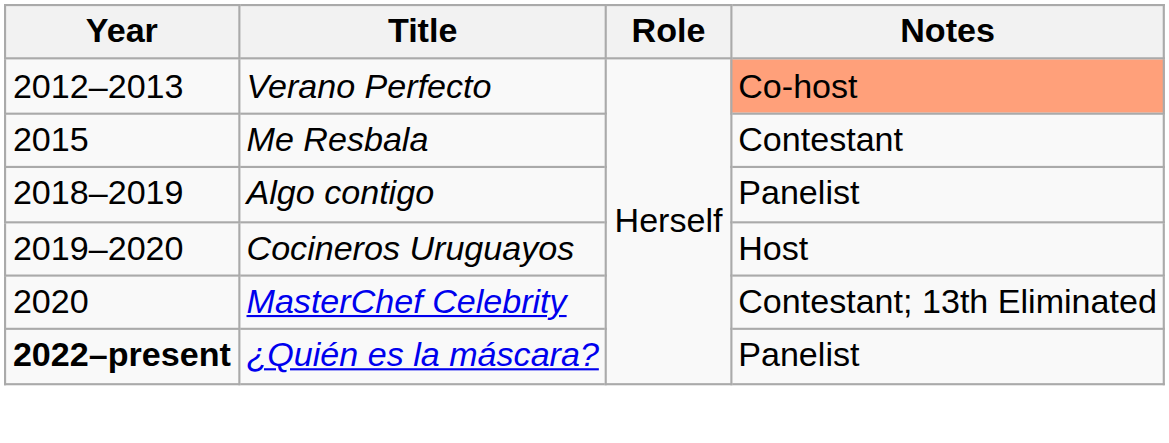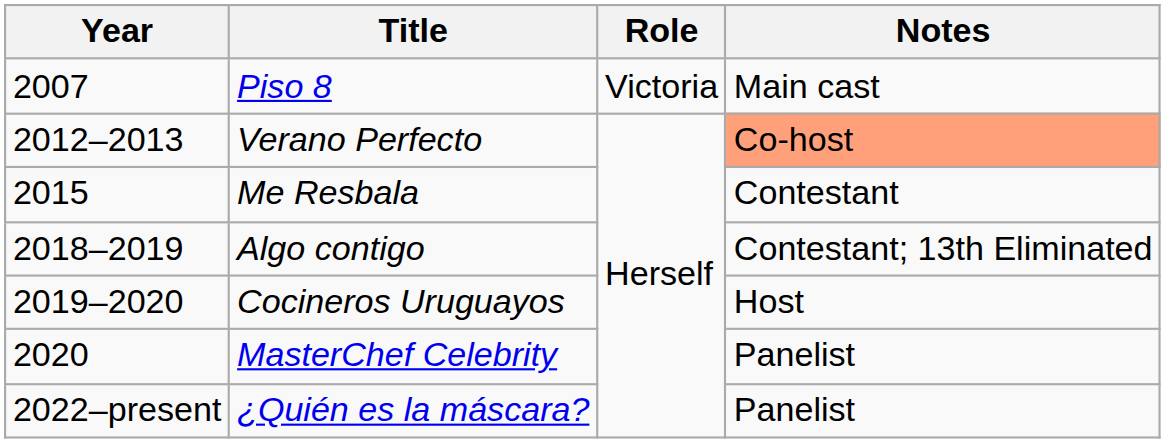 <table class="wikitable sortable">
 <tr>
 <th>Year</th>
 <th>Title</th>
 <th>Role</th>
 <th class="unsortable">Notes</th>
+</tr>
+<tr>
+<td>2007</td>
+<td><em><a href='#'>Piso 8</a></em></td>
+<td>Victoria</td>
+<td>Main cast</td>
 </tr>
 <tr>
 <td>2012–2013</td>
 <td><em>Verano Perfecto</em></td>
 <td rowspan="6">Herself</td>
 <td style="background: lightsalmon;">Co-host</td>
 </tr>
 <tr>
 <td>2015</td>
 <td><em>Me Resbala</em></td>
 <td>Contestant</td>
 </tr>
 <tr>
 <td>2018–2019</td>
 <td><em>Algo contigo</em></td>
-<td>Panelist</td>
+<td>Contestant; 13th Eliminated</td>
 </tr>
 <tr>
 <td>2019–2020</td>
 <td><em>Cocineros Uruguayos</em></td>
 <td>Host</td>
 </tr>
 <tr>
 <td>2020</td>
 <td><a href='#'><em>MasterChef Celebrity</em></a></td>
-<td>Contestant; 13th Eliminated</td>
+<td>Panelist</td>
 </tr>
 <tr>
-<td><strong>2022–present</strong></td>
+<td>2022–present</td>
 <td><a href='#'><em>¿Quién es la máscara?</em></a></td>
 <td>Panelist</td>
 </tr>
 </table>
